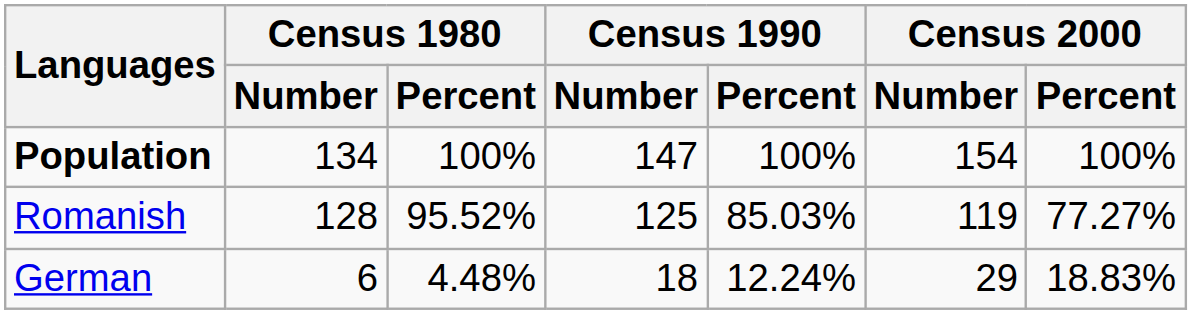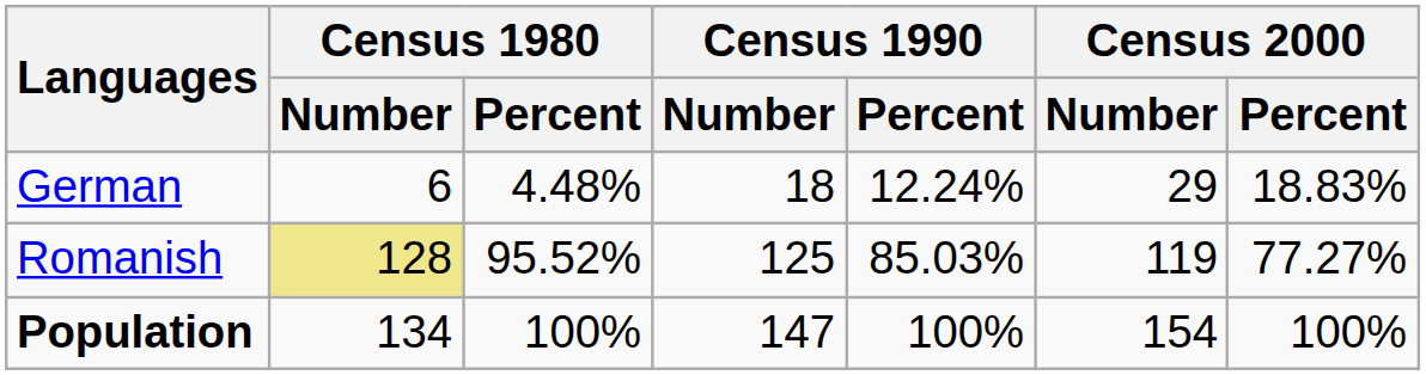 <table class="wikitable">
 <tr ---->
 <th rowspan="2">Languages</th>
 <th colspan="2">Census 1980</th>
 <th colspan="2">Census 1990</th>
 <th colspan="2">Census 2000</th>
 </tr>
 <tr ---->
 <th>Number</th>
 <th>Percent</th>
 <th>Number</th>
 <th>Percent</th>
 <th>Number</th>
 <th>Percent</th>
 </tr>
 <tr ---->
+<td><a href='#'>German</a></td>
+<td align=right>6</td>
+<td align=right>4.48%</td>
+<td align=right>18</td>
+<td align=right>12.24%</td>
+<td align=right>29</td>
+<td align=right>18.83%</td>
+</tr>
+<tr ---->
+<td><a href='#'>Romanish</a></td>
+<td align=right style="background: khaki;">128</td>
+<td align=right>95.52%</td>
+<td align=right>125</td>
+<td align=right>85.03%</td>
+<td align=right>119</td>
+<td align=right>77.27%</td>
+</tr>
+<tr ---->
 <td><strong>Population</strong></td>
 <td align=right>134</td>
 <td align=right>100%</td>
 <td align=right>147</td>
 <td align=right>100%</td>
 <td align=right>154</td>
 <td align=right>100%</td>
 </tr>
-<tr ---->
-<td><a href='#'>Romanish</a></td>
-<td align=right>128</td>
-<td align=right>95.52%</td>
-<td align=right>125</td>
-<td align=right>85.03%</td>
-<td align=right>119</td>
-<td align=right>77.27%</td>
-</tr>
-<tr ---->
-<td><a href='#'>German</a></td>
-<td align=right>6</td>
-<td align=right>4.48%</td>
-<td align=right>18</td>
-<td align=right>12.24%</td>
-<td align=right>29</td>
-<td align=right>18.83%</td>
-</tr>
 </table>
